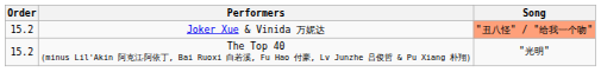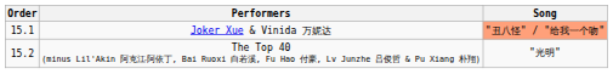 <table class="wikitable" style="text-align:center;">
 <tr>
 <th>Order</th>
 <th>Performers</th>
 <th>Song</th>
 </tr>
 <tr>
-<td>15.2</td>
+<td>15.1</td>
 <td><a href='#'>Joker Xue</a> & Vinida 万妮达</td>
 <td style="background: lightsalmon;">"丑八怪" / "给我一个吻"</td>
 </tr>
 <tr>
 <td>15.2</td>
 <td>The Top 40<br><small>(minus Lil'Akin 阿克江‧阿依丁, Bai Ruoxi 白若溪, Fu Hao 付豪, Lv Junzhe 吕俊哲 & Pu Xiang 朴翔)</small></td>
 <td>"光明"</td>
 </tr>
 </table>
